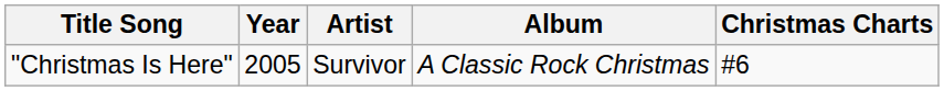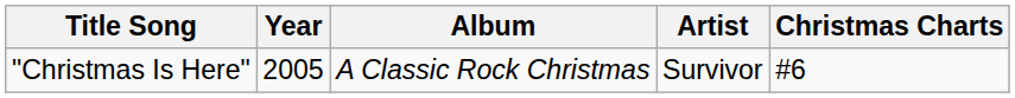 <table class="wikitable">
 <tr>
 <th>Title Song</th>
 <th>Year</th>
+<th>Album</th>
 <th>Artist</th>
-<th>Album</th>
 <th>Christmas Charts</th>
 </tr>
 <tr>
 <td>"Christmas Is Here"</td>
 <td>2005</td>
+<td><em>A Classic Rock Christmas</em></td>
 <td>Survivor</td>
-<td><em>A Classic Rock Christmas</em></td>
 <td>#6</td>
 </tr>
 </table>
